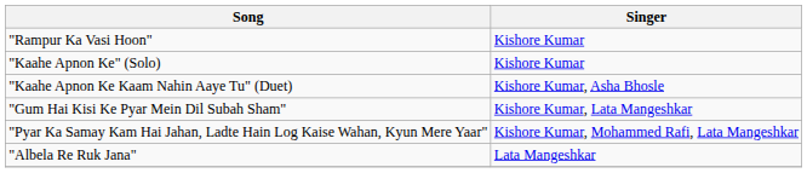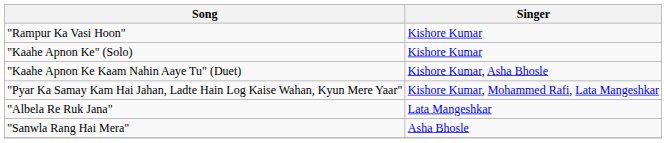 <table class="wikitable">
 <tr>
 <th>Song</th>
 <th>Singer</th>
 </tr>
 <tr>
 <td>"Rampur Ka Vasi Hoon"</td>
 <td><a href='#'>Kishore Kumar</a></td>
 </tr>
 <tr>
 <td>"Kaahe Apnon Ke" (Solo)</td>
 <td><a href='#'>Kishore Kumar</a></td>
 </tr>
 <tr>
 <td>"Kaahe Apnon Ke Kaam Nahin Aaye Tu" (Duet)</td>
 <td><a href='#'>Kishore Kumar</a>, <a href='#'>Asha Bhosle</a></td>
 </tr>
 <tr>
-<td>"Gum Hai Kisi Ke Pyar Mein Dil Subah Sham"</td>
-<td><a href='#'>Kishore Kumar</a>, <a href='#'>Lata Mangeshkar</a></td>
-</tr>
-<tr>
 <td>"Pyar Ka Samay Kam Hai Jahan, Ladte Hain Log Kaise Wahan, Kyun Mere Yaar"</td>
 <td><a href='#'>Kishore Kumar</a>, <a href='#'>Mohammed Rafi</a>,  <a href='#'>Lata Mangeshkar</a></td>
 </tr>
 <tr>
 <td>"Albela Re Ruk Jana"</td>
 <td><a href='#'>Lata Mangeshkar</a></td>
 </tr>
 <tr>
+<td>"Sanwla Rang Hai Mera"</td>
+<td><a href='#'>Asha Bhosle</a></td>
+</tr>
+<tr>
 </tr>
 </table>
